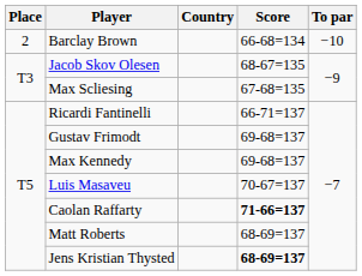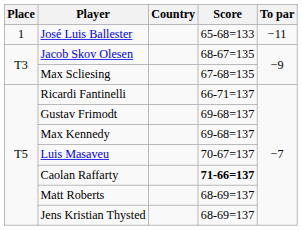 <table class="wikitable" style="font-size:95%;">
 <tr>
 <th>Place</th>
 <th>Player</th>
 <th>Country</th>
 <th>Score</th>
 <th>To par</th>
 </tr>
 <tr>
-<td align=center>2</td>
-<td>Barclay Brown</td>
+<td align=center>1</td>
+<td><a href='#'>José Luis Ballester</a></td>
 <td></td>
-<td align=center>66-68=134</td>
-<td align=center>−10</td>
+<td align=center>65-68=133</td>
+<td align=center>−11</td>
 </tr>
 <tr>
 <td rowspan=2 align=center>T3</td>
 <td><a href='#'>Jacob Skov Olesen</a></td>
 <td></td>
 <td align=center>68-67=135</td>
 <td rowspan=2 align=center>−9</td>
 </tr>
 <tr>
 <td>Max Scliesing</td>
 <td></td>
 <td align=center>67-68=135</td>
 </tr>
 <tr>
 <td rowspan=7 align=center>T5</td>
 <td>Ricardi Fantinelli</td>
 <td></td>
 <td align=center>66-71=137</td>
 <td rowspan=7 align=center>−7</td>
 </tr>
 <tr>
 <td>Gustav Frimodt</td>
 <td></td>
 <td align=center>69-68=137</td>
 </tr>
 <tr>
 <td>Max Kennedy</td>
 <td></td>
 <td align=center>69-68=137</td>
 </tr>
 <tr>
 <td><a href='#'>Luis Masaveu</a></td>
 <td></td>
 <td align=center>70-67=137</td>
 </tr>
 <tr>
 <td>Caolan Raffarty</td>
 <td></td>
 <td align=center><strong>71-66=137</strong></td>
 </tr>
 <tr>
 <td>Matt Roberts</td>
 <td></td>
 <td align=center>68-69=137</td>
 </tr>
 <tr>
 <td>Jens Kristian Thysted</td>
 <td></td>
-<td align=center><strong>68-69=137</strong></td>
+<td align=center>68-69=137</td>
 </tr>
 </table>
